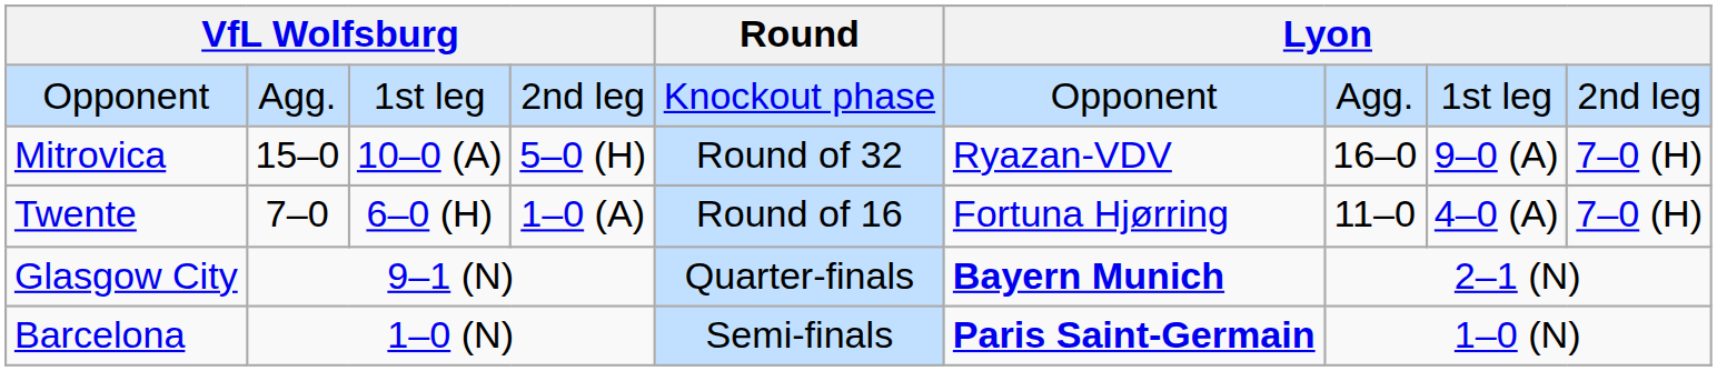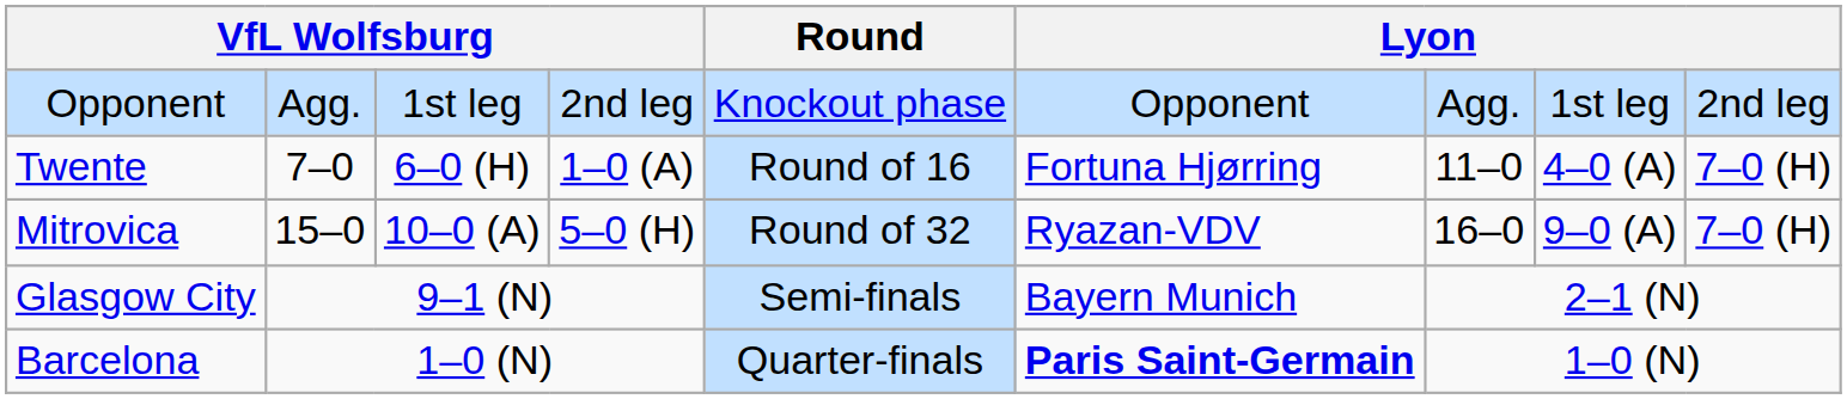 <table class="wikitable" style="text-align:center">
 <tr>
 <th colspan="4"> <a href='#'>VfL Wolfsburg</a></th>
 <th>Round</th>
 <th colspan="4"> <a href='#'>Lyon</a></th>
 </tr>
 <tr style="background:#C1E0FF">
 <td>Opponent</td>
 <td>Agg.</td>
 <td>1st leg</td>
 <td>2nd leg</td>
 <td><a href='#'>Knockout phase</a></td>
 <td>Opponent</td>
 <td>Agg.</td>
 <td>1st leg</td>
 <td>2nd leg</td>
 </tr>
 <tr>
+<td style="text-align:left"> <a href='#'>Twente</a></td>
+<td>7–0</td>
+<td><a href='#'>6–0</a> (H)</td>
+<td><a href='#'>1–0</a> (A)</td>
+<td style="background:#C1E0FF">Round of 16</td>
+<td style="text-align:left"> <a href='#'>Fortuna Hjørring</a></td>
+<td>11–0</td>
+<td><a href='#'>4–0</a> (A)</td>
+<td><a href='#'>7–0</a> (H)</td>
+</tr>
+<tr>
 <td style="text-align:left"> <a href='#'>Mitrovica</a></td>
 <td>15–0</td>
 <td><a href='#'>10–0</a> (A)</td>
 <td><a href='#'>5–0</a> (H)</td>
 <td style="background:#C1E0FF">Round of 32</td>
 <td style="text-align:left"> <a href='#'>Ryazan-VDV</a></td>
 <td>16–0</td>
 <td><a href='#'>9–0</a> (A)</td>
 <td><a href='#'>7–0</a> (H)</td>
 </tr>
 <tr>
-<td style="text-align:left"> <a href='#'>Twente</a></td>
-<td>7–0</td>
-<td><a href='#'>6–0</a> (H)</td>
-<td><a href='#'>1–0</a> (A)</td>
-<td style="background:#C1E0FF">Round of 16</td>
-<td style="text-align:left"> <a href='#'>Fortuna Hjørring</a></td>
-<td>11–0</td>
-<td><a href='#'>4–0</a> (A)</td>
-<td><a href='#'>7–0</a> (H)</td>
-</tr>
-<tr>
 <td style="text-align:left"> <a href='#'>Glasgow City</a></td>
 <td colspan="3"><a href='#'>9–1</a> (N)</td>
-<td style="background:#C1E0FF">Quarter-finals</td>
-<td style="text-align:left"><strong> <a href='#'>Bayern Munich</a></strong></td>
+<td style="background:#C1E0FF">Semi-finals</td>
+<td style="text-align:left"> <a href='#'>Bayern Munich</a></td>
 <td colspan="3"><a href='#'>2–1</a> (N)</td>
 </tr>
 <tr>
 <td style="text-align:left"> <a href='#'>Barcelona</a></td>
 <td colspan="3"><a href='#'>1–0</a> (N)</td>
-<td style="background:#C1E0FF">Semi-finals</td>
+<td style="background:#C1E0FF">Quarter-finals</td>
 <td style="text-align:left"><strong> <a href='#'>Paris Saint-Germain</a></strong></td>
 <td colspan="3"><a href='#'>1–0</a> (N)</td>
 </tr>
 </table>
